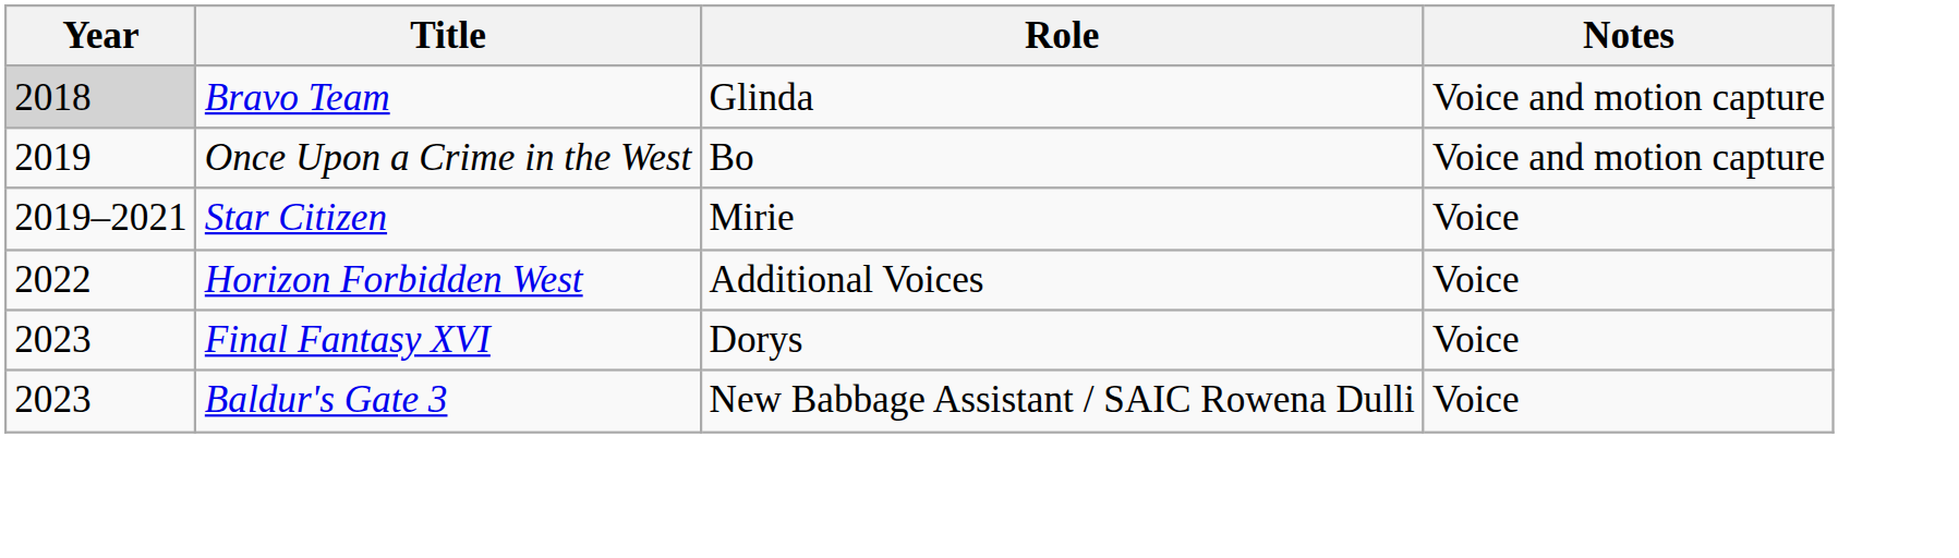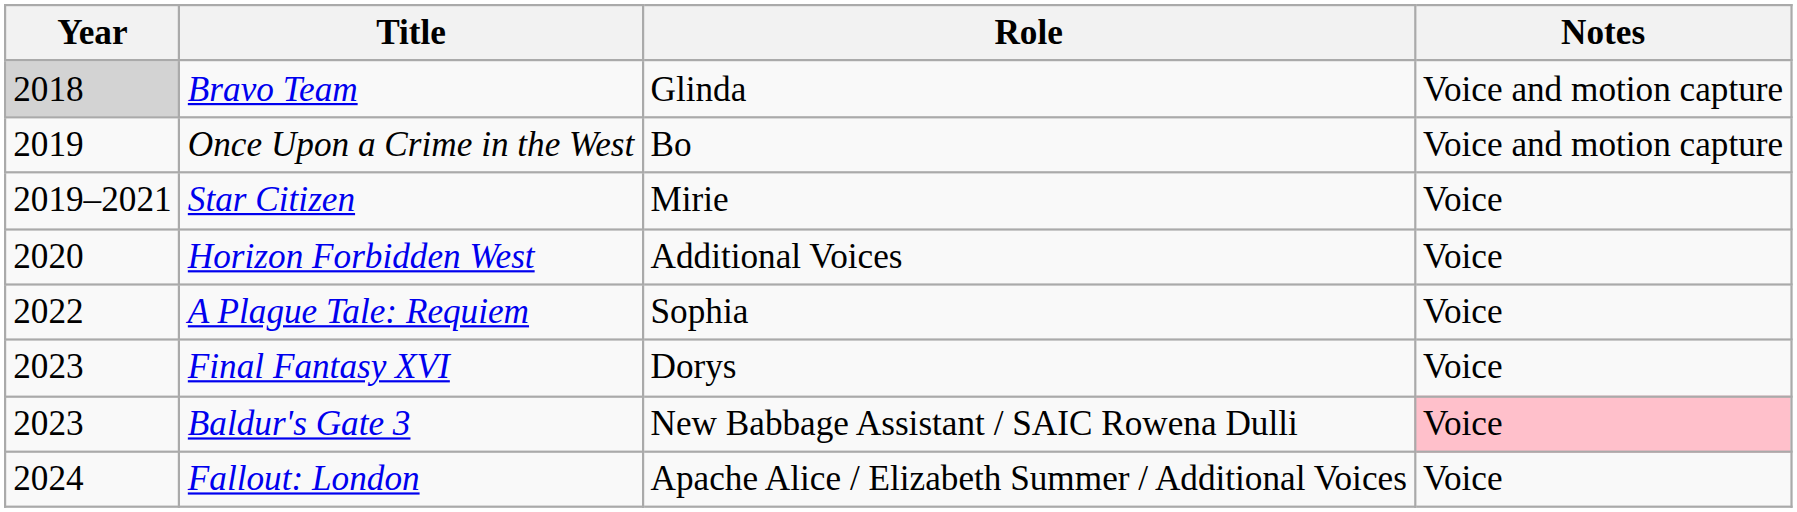 <table class="wikitable sortable">
 <tr>
 <th>Year</th>
 <th>Title</th>
 <th>Role</th>
 <th class="unsortable">Notes</th>
 </tr>
 <tr>
 <td style="background: lightgrey;">2018</td>
 <td><em><a href='#'>Bravo Team</a></em></td>
 <td>Glinda</td>
 <td>Voice and motion capture</td>
 </tr>
 <tr>
 <td>2019</td>
 <td><em>Once Upon a Crime in the West</em></td>
 <td>Bo</td>
 <td>Voice and motion capture</td>
 </tr>
 <tr>
 <td>2019–2021</td>
 <td><em><a href='#'>Star Citizen</a></em></td>
 <td>Mirie</td>
 <td>Voice</td>
 </tr>
 <tr>
-<td>2022</td>
+<td>2020</td>
 <td><em><a href='#'>Horizon Forbidden West</a></em></td>
 <td>Additional Voices</td>
+<td>Voice</td>
+</tr>
+<tr>
+<td>2022</td>
+<td><em><a href='#'>A Plague Tale: Requiem</a></em></td>
+<td>Sophia</td>
 <td>Voice</td>
 </tr>
 <tr>
 <td>2023</td>
 <td><em><a href='#'>Final Fantasy XVI</a></em></td>
 <td>Dorys</td>
 <td>Voice</td>
 </tr>
 <tr>
 <td>2023</td>
 <td><em><a href='#'>Baldur's Gate 3</a></em></td>
 <td>New Babbage Assistant / SAIC Rowena Dulli</td>
+<td style="background: pink;">Voice</td>
+</tr>
+<tr>
+<td>2024</td>
+<td><em><a href='#'>Fallout: London</a></em></td>
+<td>Apache Alice / Elizabeth Summer / Additional Voices</td>
 <td>Voice</td>
 </tr>
 </table>
